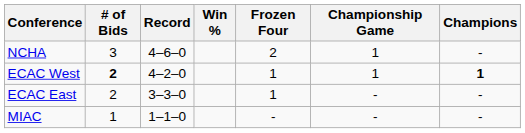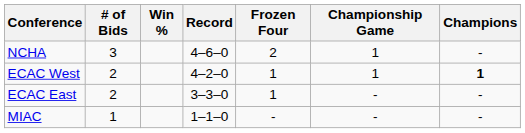 <table class="wikitable sortable">
 <tr>
 <th>Conference</th>
 <th># of Bids</th>
+<th>Win %</th>
 <th>Record</th>
-<th>Win %</th>
 <th>Frozen Four</th>
 <th>Championship Game</th>
 <th>Champions</th>
 </tr>
 <tr align="center">
 <td align="left"><a href='#'>NCHA</a></td>
 <td>3</td>
+<td></td>
 <td>4–6–0</td>
-<td></td>
 <td>2</td>
 <td>1</td>
 <td>-</td>
 </tr>
 <tr align="center">
 <td align="left"><a href='#'>ECAC West</a></td>
-<td><strong>2</strong></td>
+<td>2</td>
+<td></td>
 <td>4–2–0</td>
-<td></td>
 <td>1</td>
 <td>1</td>
 <td><strong>1</strong></td>
 </tr>
 <tr align="center">
 <td align="left"><a href='#'>ECAC East</a></td>
 <td>2</td>
+<td></td>
 <td>3–3–0</td>
-<td></td>
 <td>1</td>
 <td>-</td>
 <td>-</td>
 </tr>
 <tr align="center">
 <td align="left"><a href='#'>MIAC</a></td>
 <td>1</td>
+<td></td>
 <td>1–1–0</td>
-<td></td>
 <td>-</td>
 <td>-</td>
 <td>-</td>
 </tr>
 </table>
